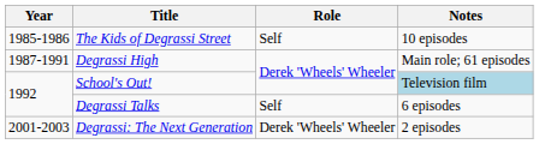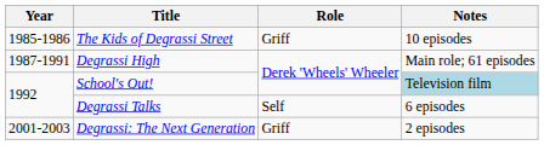 <table class="wikitable">
 <tr>
 <th>Year</th>
 <th>Title</th>
 <th>Role</th>
 <th>Notes</th>
 </tr>
 <tr>
 <td>1985-1986</td>
 <td><em><a href='#'>The Kids of Degrassi Street</a></em></td>
-<td>Self</td>
+<td>Griff</td>
 <td>10 episodes</td>
 </tr>
 <tr>
 <td>1987-1991</td>
 <td><em><a href='#'>Degrassi High</a></em></td>
 <td rowspan="2"><a href='#'>Derek 'Wheels' Wheeler</a></td>
 <td>Main role; 61 episodes</td>
 </tr>
 <tr>
 <td rowspan="2">1992</td>
 <td><em><a href='#'>School's Out!</a></em></td>
 <td style="background: lightblue;">Television film</td>
 </tr>
 <tr>
 <td><em><a href='#'>Degrassi Talks</a></em></td>
 <td>Self</td>
 <td>6 episodes</td>
 </tr>
 <tr>
 <td>2001-2003</td>
 <td><em><a href='#'>Degrassi: The Next Generation</a></em></td>
-<td>Derek 'Wheels' Wheeler</td>
+<td>Griff</td>
 <td>2 episodes</td>
 </tr>
 </table>
